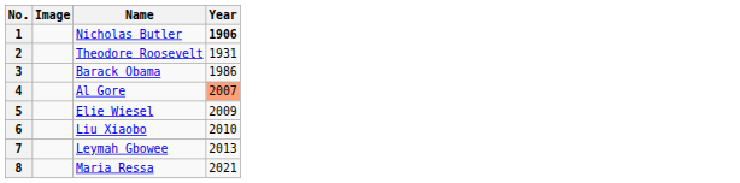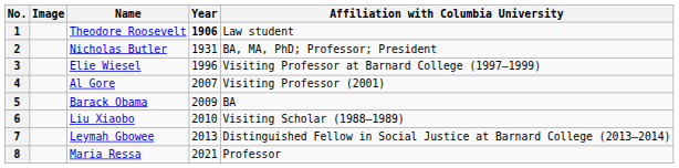 <table class="wikitable sortable">
 <tr>
 <th scope=col>No.</th>
 <th scope=col class=unsortable>Image</th>
 <th scope=col>Name</th>
 <th scope=col>Year</th>
+<th scope=col>Affiliation with Columbia University</th>
 </tr>
 <tr>
 <th scope=row>1</th>
 <td></td>
-<td data-sort-value="Butler, Nicholas"><a href='#'>Nicholas Butler</a></td>
+<td data-sort-value="Roosevelt, Theodore"><a href='#'>Theodore Roosevelt</a></td>
 <td><strong>1906</strong></td>
+<td>Law student</td>
 </tr>
 <tr>
 <th scope=row>2</th>
 <td></td>
-<td data-sort-value="Roosevelt, Theodore"><a href='#'>Theodore Roosevelt</a></td>
+<td data-sort-value="Butler, Nicholas"><a href='#'>Nicholas Butler</a></td>
 <td>1931</td>
+<td>BA, MA, PhD; Professor; President</td>
 </tr>
 <tr>
 <th>3</th>
 <td></td>
-<td data-sort-value="Obama, Barack"><a href='#'>Barack Obama</a></td>
-<td>1986</td>
+<td data-sort-value="Wiesel, Elie"><a href='#'>Elie Wiesel</a></td>
+<td>1996</td>
+<td>Visiting Professor at Barnard College (1997–1999)</td>
 </tr>
 <tr>
 <th scope="row">4</th>
 <td></td>
 <td data-sort-value="Gore, Al"><a href='#'>Al Gore</a></td>
-<td style="background: lightsalmon;">2007</td>
+<td>2007</td>
+<td>Visiting Professor (2001)</td>
 </tr>
 <tr>
 <th scope="row">5</th>
 <td></td>
-<td data-sort-value="Wiesel, Elie"><a href='#'>Elie Wiesel</a></td>
+<td data-sort-value="Obama, Barack"><a href='#'>Barack Obama</a></td>
 <td>2009</td>
+<td>BA</td>
 </tr>
 <tr>
 <th scope="row">6</th>
 <td></td>
 <td data-sort-value="Liu, Xiaobo"><a href='#'>Liu Xiaobo</a></td>
 <td>2010</td>
+<td>Visiting Scholar (1988–1989)</td>
 </tr>
 <tr>
 <th scope="row">7</th>
 <td></td>
 <td data-sort-value="Gbowee, Leymah"><a href='#'>Leymah Gbowee</a></td>
 <td>2013</td>
+<td>Distinguished Fellow in Social Justice at Barnard College (2013–2014)</td>
 </tr>
 <tr>
 <th>8</th>
 <td></td>
 <td><a href='#'>Maria Ressa</a></td>
 <td>2021</td>
+<td>Professor</td>
 </tr>
 </table>
